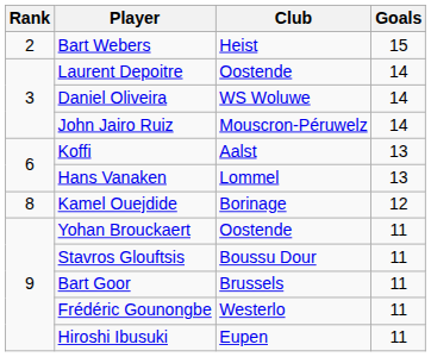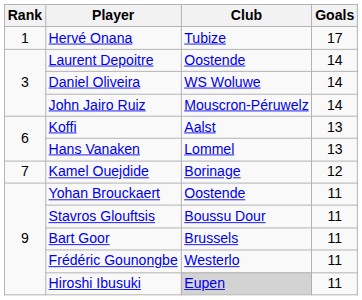 <table class="wikitable" style="text-align:center">
 <tr>
 <th>Rank</th>
 <th>Player</th>
 <th>Club</th>
 <th>Goals</th>
 </tr>
 <tr>
-<td>2</td>
-<td align="left"> <a href='#'>Bart Webers</a></td>
-<td align="left"><a href='#'>Heist</a></td>
-<td>15</td>
+<td>1</td>
+<td align="left"> <a href='#'>Hervé Onana</a></td>
+<td align="left"><a href='#'>Tubize</a></td>
+<td>17</td>
 </tr>
 <tr>
 <td rowspan="3">3</td>
 <td align="left"> <a href='#'>Laurent Depoitre</a></td>
 <td align="left"><a href='#'>Oostende</a></td>
 <td>14</td>
 </tr>
 <tr>
 <td align="left"> <a href='#'>Daniel Oliveira</a></td>
 <td align="left"><a href='#'>WS Woluwe</a></td>
 <td>14</td>
 </tr>
 <tr>
 <td align="left"> <a href='#'>John Jairo Ruiz</a></td>
 <td align="left"><a href='#'>Mouscron-Péruwelz</a></td>
 <td>14</td>
 </tr>
 <tr>
 <td rowspan="2">6</td>
 <td align="left"> <a href='#'>Koffi</a></td>
 <td align="left"><a href='#'>Aalst</a></td>
 <td>13</td>
 </tr>
 <tr>
 <td align="left"> <a href='#'>Hans Vanaken</a></td>
 <td align="left"><a href='#'>Lommel</a></td>
 <td>13</td>
 </tr>
 <tr>
-<td>8</td>
+<td>7</td>
 <td align="left"> <a href='#'>Kamel Ouejdide</a></td>
 <td align="left"><a href='#'>Borinage</a></td>
 <td>12</td>
 </tr>
 <tr>
 <td rowspan="5">9</td>
 <td align="left"> <a href='#'>Yohan Brouckaert</a></td>
 <td align="left"><a href='#'>Oostende</a></td>
 <td>11</td>
 </tr>
 <tr>
 <td align="left"> <a href='#'>Stavros Glouftsis</a></td>
 <td align="left"><a href='#'>Boussu Dour</a></td>
 <td>11</td>
 </tr>
 <tr>
 <td align="left"> <a href='#'>Bart Goor</a></td>
 <td align="left"><a href='#'>Brussels</a></td>
 <td>11</td>
 </tr>
 <tr>
 <td align="left"> <a href='#'>Frédéric Gounongbe</a></td>
 <td align="left"><a href='#'>Westerlo</a></td>
 <td>11</td>
 </tr>
 <tr>
 <td align="left"> <a href='#'>Hiroshi Ibusuki</a></td>
-<td align="left"><a href='#'>Eupen</a></td>
+<td align="left" style="background: lightgrey;"><a href='#'>Eupen</a></td>
 <td>11</td>
 </tr>
 </table>
